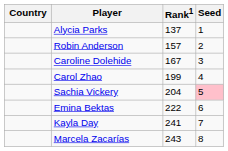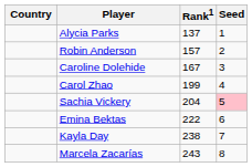 <table class="sortable wikitable">
 <tr>
 <th width="70">Country</th>
 <th width="175">Player</th>
 <th>Rank<sup>1</sup></th>
 <th>Seed</th>
 </tr>
 <tr>
 <td></td>
 <td><a href='#'>Alycia Parks</a></td>
 <td>137</td>
 <td>1</td>
 </tr>
 <tr>
 <td></td>
 <td><a href='#'>Robin Anderson</a></td>
 <td>157</td>
 <td>2</td>
 </tr>
 <tr>
 <td></td>
 <td><a href='#'>Caroline Dolehide</a></td>
 <td>167</td>
 <td>3</td>
 </tr>
 <tr>
 <td></td>
 <td><a href='#'>Carol Zhao</a></td>
 <td>199</td>
 <td>4</td>
 </tr>
 <tr>
 <td></td>
 <td><a href='#'>Sachia Vickery</a></td>
 <td>204</td>
 <td style="background: pink;">5</td>
 </tr>
 <tr>
 <td></td>
 <td><a href='#'>Emina Bektas</a></td>
 <td>222</td>
 <td>6</td>
 </tr>
 <tr>
 <td></td>
 <td><a href='#'>Kayla Day</a></td>
-<td>241</td>
+<td>238</td>
 <td>7</td>
 </tr>
 <tr>
 <td></td>
 <td><a href='#'>Marcela Zacarías</a></td>
 <td>243</td>
 <td>8</td>
 </tr>
 </table>
